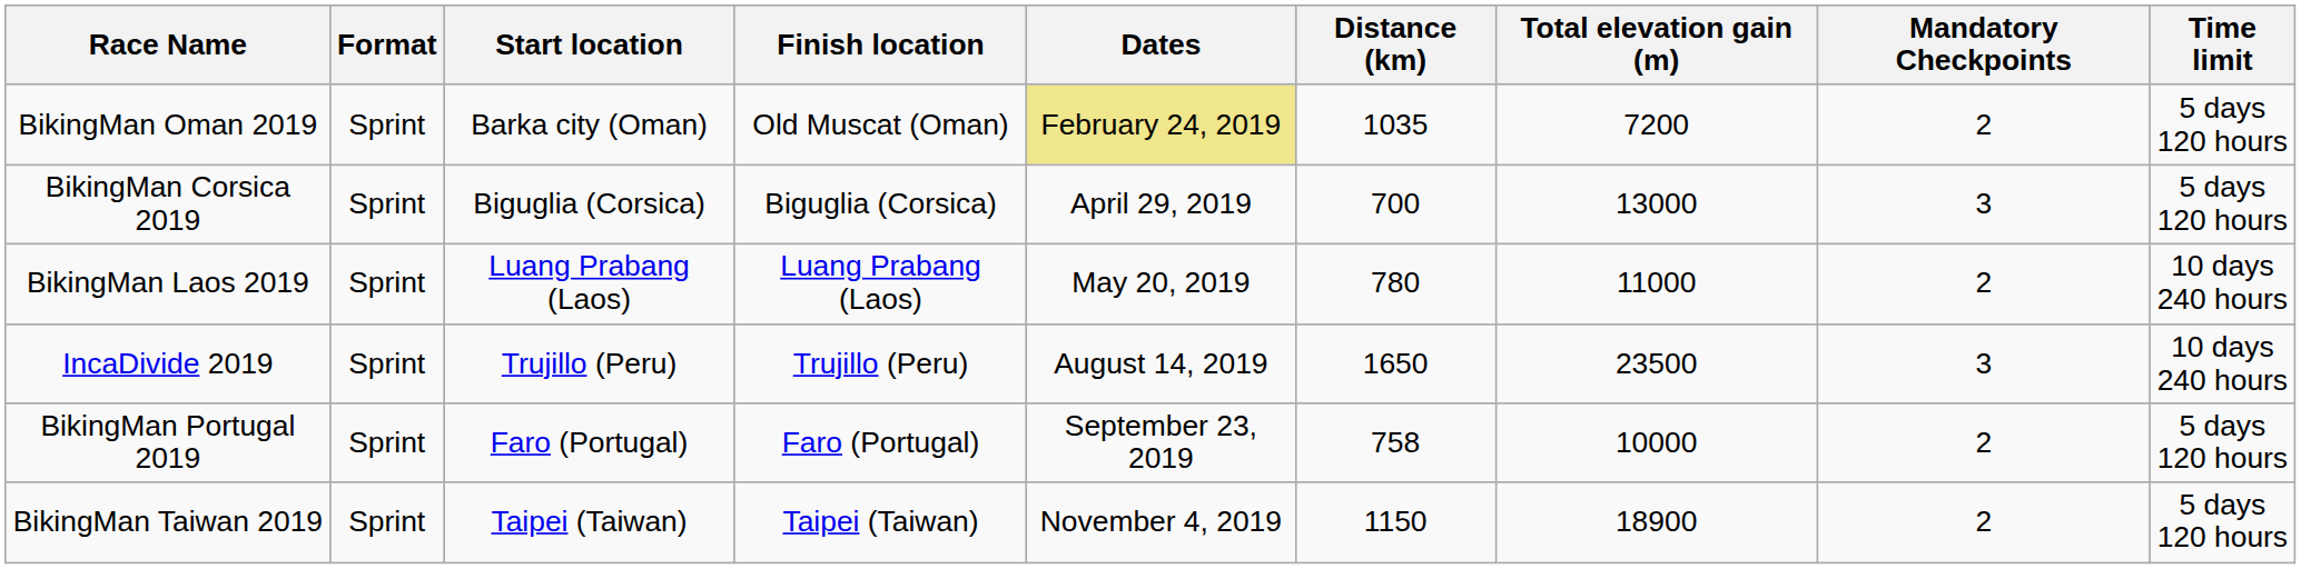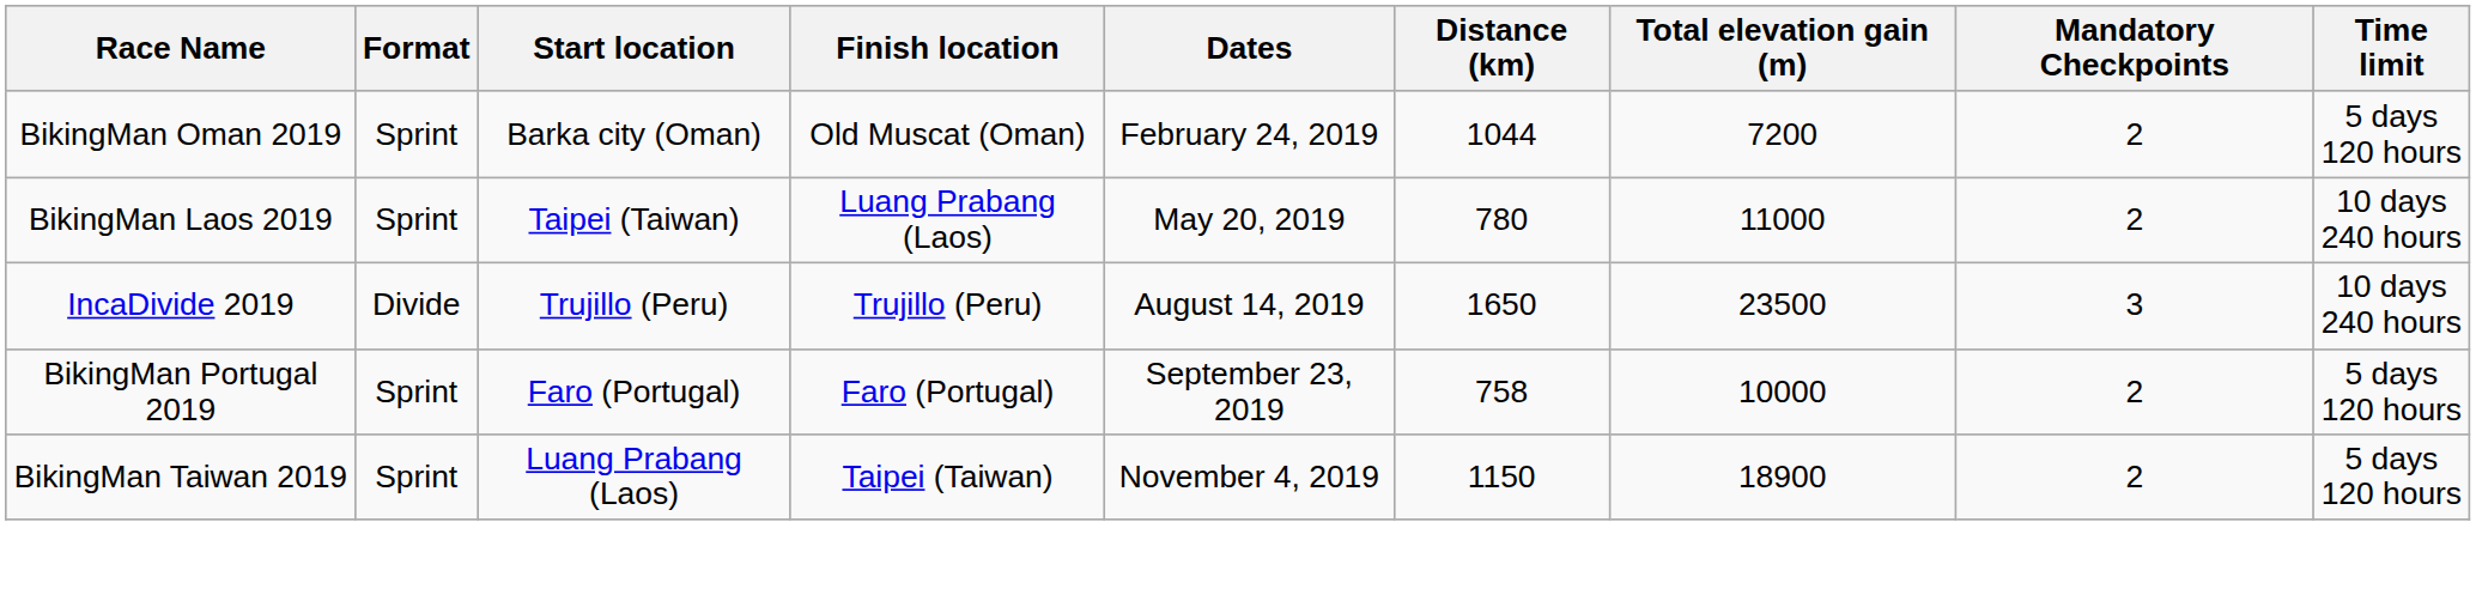 <table class="wikitable" style="text-align: center;">
 <tr>
 <th>Race Name</th>
 <th>Format</th>
 <th>Start location</th>
 <th>Finish location</th>
 <th>Dates</th>
 <th>Distance (km)</th>
 <th>Total elevation gain (m)</th>
 <th>Mandatory Checkpoints</th>
 <th>Time limit</th>
 </tr>
 <tr>
 <td>BikingMan Oman 2019</td>
 <td>Sprint</td>
 <td>Barka city (Oman) </td>
 <td>Old Muscat (Oman) </td>
-<td style="background: khaki;">February 24, 2019</td>
-<td>1035</td>
+<td>February 24, 2019</td>
+<td>1044</td>
 <td>7200</td>
 <td>2</td>
 <td>5 days<br>120 hours</td>
 </tr>
 <tr>
-<td>BikingMan Corsica 2019</td>
-<td>Sprint</td>
-<td>Biguglia (Corsica) </td>
-<td>Biguglia (Corsica) </td>
-<td>April 29, 2019</td>
-<td>700</td>
-<td>13000</td>
-<td>3</td>
-<td>5 days<br>120 hours</td>
-</tr>
-<tr>
 <td>BikingMan Laos 2019</td>
 <td>Sprint</td>
-<td><a href='#'>Luang Prabang</a> (Laos) </td>
+<td><a href='#'>Taipei</a> (Taiwan) </td>
 <td><a href='#'>Luang Prabang</a> (Laos) </td>
 <td>May 20, 2019</td>
 <td>780</td>
 <td>11000</td>
 <td>2</td>
 <td>10 days<br>240 hours</td>
 </tr>
 <tr>
 <td><a href='#'>IncaDivide</a> 2019</td>
-<td>Sprint</td>
+<td>Divide</td>
 <td><a href='#'>Trujillo</a> (Peru) </td>
 <td><a href='#'>Trujillo</a> (Peru) </td>
 <td>August 14, 2019</td>
 <td>1650</td>
 <td>23500</td>
 <td>3</td>
 <td>10 days<br>240 hours</td>
 </tr>
 <tr>
 <td>BikingMan Portugal 2019</td>
 <td>Sprint</td>
 <td><a href='#'>Faro</a> (Portugal) </td>
 <td><a href='#'>Faro</a> (Portugal) </td>
 <td>September 23, 2019</td>
 <td>758</td>
 <td>10000</td>
 <td>2</td>
 <td>5 days<br>120 hours</td>
 </tr>
 <tr>
 <td>BikingMan Taiwan 2019</td>
 <td>Sprint</td>
-<td><a href='#'>Taipei</a> (Taiwan) </td>
+<td><a href='#'>Luang Prabang</a> (Laos) </td>
 <td><a href='#'>Taipei</a> (Taiwan) </td>
 <td>November 4, 2019</td>
 <td>1150</td>
 <td>18900</td>
 <td>2</td>
 <td>5 days<br>120 hours</td>
 </tr>
 </table>
